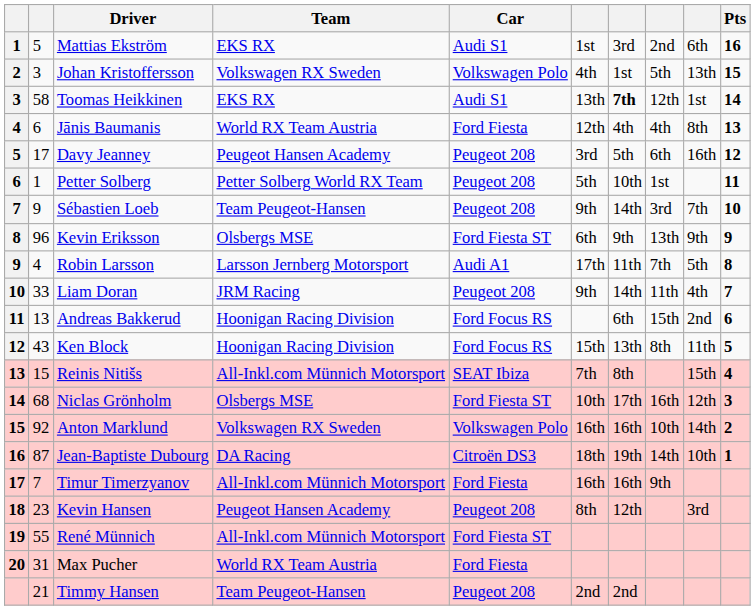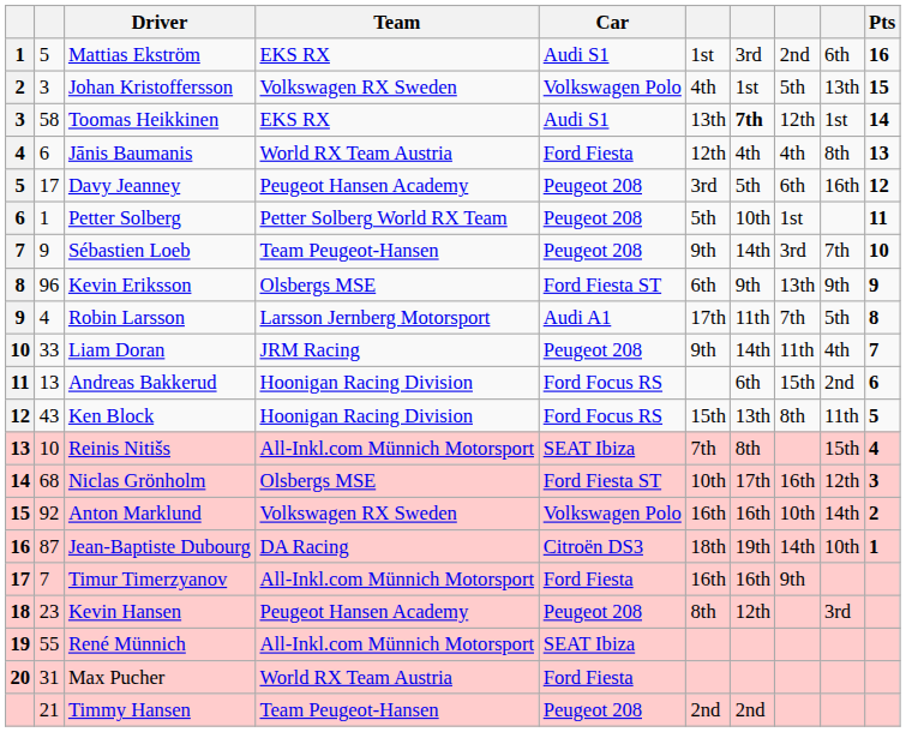 <table class=wikitable style="font-size:95%">
 <tr>
 <th></th>
 <th></th>
 <th>Driver</th>
 <th>Team</th>
 <th>Car</th>
 <th></th>
 <th></th>
 <th></th>
 <th></th>
 <th>Pts</th>
 </tr>
 <tr>
 <th>1</th>
 <td>5</td>
 <td> <a href='#'>Mattias Ekström</a></td>
 <td><a href='#'>EKS RX</a></td>
 <td><a href='#'>Audi S1</a></td>
 <td>1st</td>
 <td>3rd</td>
 <td>2nd</td>
 <td>6th</td>
 <td><strong>16</strong></td>
 </tr>
 <tr>
 <th>2</th>
 <td>3</td>
 <td> <a href='#'>Johan Kristoffersson</a></td>
 <td><a href='#'>Volkswagen RX Sweden</a></td>
 <td><a href='#'>Volkswagen Polo</a></td>
 <td>4th</td>
 <td>1st</td>
 <td>5th</td>
 <td>13th</td>
 <td><strong>15</strong></td>
 </tr>
 <tr>
 <th>3</th>
 <td>58</td>
 <td> <a href='#'>Toomas Heikkinen</a></td>
 <td><a href='#'>EKS RX</a></td>
 <td><a href='#'>Audi S1</a></td>
 <td>13th</td>
 <td><strong>7th</strong></td>
 <td>12th</td>
 <td>1st</td>
 <td><strong>14</strong></td>
 </tr>
 <tr>
 <th>4</th>
 <td>6</td>
 <td> <a href='#'>Jānis Baumanis</a></td>
 <td><a href='#'>World RX Team Austria</a></td>
 <td><a href='#'>Ford Fiesta</a></td>
 <td>12th</td>
 <td>4th</td>
 <td>4th</td>
 <td>8th</td>
 <td><strong>13</strong></td>
 </tr>
 <tr>
 <th>5</th>
 <td>17</td>
 <td> <a href='#'>Davy Jeanney</a></td>
 <td><a href='#'>Peugeot Hansen Academy</a></td>
 <td><a href='#'>Peugeot 208</a></td>
 <td>3rd</td>
 <td>5th</td>
 <td>6th</td>
 <td>16th</td>
 <td><strong>12</strong></td>
 </tr>
 <tr>
 <th>6</th>
 <td>1</td>
 <td> <a href='#'>Petter Solberg</a></td>
 <td><a href='#'>Petter Solberg World RX Team</a></td>
 <td><a href='#'>Peugeot 208</a></td>
 <td>5th</td>
 <td>10th</td>
 <td>1st</td>
 <td></td>
 <td><strong>11</strong></td>
 </tr>
 <tr>
 <th>7</th>
 <td>9</td>
 <td> <a href='#'>Sébastien Loeb</a></td>
 <td><a href='#'>Team Peugeot-Hansen</a></td>
 <td><a href='#'>Peugeot 208</a></td>
 <td>9th</td>
 <td>14th</td>
 <td>3rd</td>
 <td>7th</td>
 <td><strong>10</strong></td>
 </tr>
 <tr>
 <th>8</th>
 <td>96</td>
 <td> <a href='#'>Kevin Eriksson</a></td>
 <td><a href='#'>Olsbergs MSE</a></td>
 <td><a href='#'>Ford Fiesta ST</a></td>
 <td>6th</td>
 <td>9th</td>
 <td>13th</td>
 <td>9th</td>
 <td><strong>9</strong></td>
 </tr>
 <tr>
 <th>9</th>
 <td>4</td>
 <td> <a href='#'>Robin Larsson</a></td>
 <td><a href='#'>Larsson Jernberg Motorsport</a></td>
 <td><a href='#'>Audi A1</a></td>
 <td>17th</td>
 <td>11th</td>
 <td>7th</td>
 <td>5th</td>
 <td><strong>8</strong></td>
 </tr>
 <tr>
 <th>10</th>
 <td>33</td>
 <td> <a href='#'>Liam Doran</a></td>
 <td><a href='#'>JRM Racing</a></td>
 <td><a href='#'>Peugeot 208</a></td>
 <td>9th</td>
 <td>14th</td>
 <td>11th</td>
 <td>4th</td>
 <td><strong>7</strong></td>
 </tr>
 <tr>
 <th>11</th>
 <td>13</td>
 <td> <a href='#'>Andreas Bakkerud</a></td>
 <td><a href='#'>Hoonigan Racing Division</a></td>
 <td><a href='#'>Ford Focus RS</a></td>
 <td></td>
 <td>6th</td>
 <td>15th</td>
 <td>2nd</td>
 <td><strong>6</strong></td>
 </tr>
 <tr>
 <th>12</th>
 <td>43</td>
 <td> <a href='#'>Ken Block</a></td>
 <td><a href='#'>Hoonigan Racing Division</a></td>
 <td><a href='#'>Ford Focus RS</a></td>
 <td>15th</td>
 <td>13th</td>
 <td>8th</td>
 <td>11th</td>
 <td><strong>5</strong></td>
 </tr>
 <tr>
 <th style="background:#ffcccc;">13</th>
-<td style="background:#ffcccc;">15</td>
+<td style="background:#ffcccc;">10</td>
 <td style="background:#ffcccc;"> <a href='#'>Reinis Nitišs</a></td>
 <td style="background:#ffcccc;"><a href='#'>All-Inkl.com Münnich Motorsport</a></td>
 <td style="background:#ffcccc;"><a href='#'>SEAT Ibiza</a></td>
 <td style="background:#ffcccc;">7th</td>
 <td style="background:#ffcccc;">8th</td>
 <td style="background:#ffcccc;"></td>
 <td style="background:#ffcccc;">15th</td>
 <td style="background:#ffcccc;"><strong>4</strong></td>
 </tr>
 <tr>
 <th style="background:#ffcccc;">14</th>
 <td style="background:#ffcccc;">68</td>
 <td style="background:#ffcccc;"> <a href='#'>Niclas Grönholm</a></td>
 <td style="background:#ffcccc;"><a href='#'>Olsbergs MSE</a></td>
 <td style="background:#ffcccc;"><a href='#'>Ford Fiesta ST</a></td>
 <td style="background:#ffcccc;">10th</td>
 <td style="background:#ffcccc;">17th</td>
 <td style="background:#ffcccc;">16th</td>
 <td style="background:#ffcccc;">12th</td>
 <td style="background:#ffcccc;"><strong>3</strong></td>
 </tr>
 <tr>
 <th style="background:#ffcccc;">15</th>
 <td style="background:#ffcccc;">92</td>
 <td style="background:#ffcccc;"> <a href='#'>Anton Marklund</a></td>
 <td style="background:#ffcccc;"><a href='#'>Volkswagen RX Sweden</a></td>
 <td style="background:#ffcccc;"><a href='#'>Volkswagen Polo</a></td>
 <td style="background:#ffcccc;">16th</td>
 <td style="background:#ffcccc;">16th</td>
 <td style="background:#ffcccc;">10th</td>
 <td style="background:#ffcccc;">14th</td>
 <td style="background:#ffcccc;"><strong>2</strong></td>
 </tr>
 <tr>
 <th style="background:#ffcccc;">16</th>
 <td style="background:#ffcccc;">87</td>
 <td style="background:#ffcccc;"> <a href='#'>Jean-Baptiste Dubourg</a></td>
 <td style="background:#ffcccc;"><a href='#'>DA Racing</a></td>
 <td style="background:#ffcccc;"><a href='#'>Citroën DS3</a></td>
 <td style="background:#ffcccc;">18th</td>
 <td style="background:#ffcccc;">19th</td>
 <td style="background:#ffcccc;">14th</td>
 <td style="background:#ffcccc;">10th</td>
 <td style="background:#ffcccc;"><strong>1</strong></td>
 </tr>
 <tr>
 <th style="background:#ffcccc;">17</th>
 <td style="background:#ffcccc;">7</td>
 <td style="background:#ffcccc;"> <a href='#'>Timur Timerzyanov</a></td>
 <td style="background:#ffcccc;"><a href='#'>All-Inkl.com Münnich Motorsport</a></td>
 <td style="background:#ffcccc;"><a href='#'>Ford Fiesta</a></td>
 <td style="background:#ffcccc;">16th</td>
 <td style="background:#ffcccc;">16th</td>
 <td style="background:#ffcccc;">9th</td>
 <td style="background:#ffcccc;"></td>
 <td style="background:#ffcccc;"></td>
 </tr>
 <tr>
 <th style="background:#ffcccc;">18</th>
 <td style="background:#ffcccc;">23</td>
 <td style="background:#ffcccc;"> <a href='#'>Kevin Hansen</a></td>
 <td style="background:#ffcccc;"><a href='#'>Peugeot Hansen Academy</a></td>
 <td style="background:#ffcccc;"><a href='#'>Peugeot 208</a></td>
 <td style="background:#ffcccc;">8th</td>
 <td style="background:#ffcccc;">12th</td>
 <td style="background:#ffcccc;"></td>
 <td style="background:#ffcccc;">3rd</td>
 <td style="background:#ffcccc;"></td>
 </tr>
 <tr>
 <th style="background:#ffcccc;">19</th>
 <td style="background:#ffcccc;">55</td>
 <td style="background:#ffcccc;"> <a href='#'>René Münnich</a></td>
 <td style="background:#ffcccc;"><a href='#'>All-Inkl.com Münnich Motorsport</a></td>
-<td style="background:#ffcccc;"><a href='#'>Ford Fiesta ST</a></td>
+<td style="background:#ffcccc;"><a href='#'>SEAT Ibiza</a></td>
 <td style="background:#ffcccc;"></td>
 <td style="background:#ffcccc;"></td>
 <td style="background:#ffcccc;"></td>
 <td style="background:#ffcccc;"></td>
 <td style="background:#ffcccc;"></td>
 </tr>
 <tr>
 <th style="background:#ffcccc;">20</th>
 <td style="background:#ffcccc;">31</td>
 <td style="background:#ffcccc;"> Max Pucher</td>
 <td style="background:#ffcccc;"><a href='#'>World RX Team Austria</a></td>
 <td style="background:#ffcccc;"><a href='#'>Ford Fiesta</a></td>
 <td style="background:#ffcccc;"></td>
 <td style="background:#ffcccc;"></td>
 <td style="background:#ffcccc;"></td>
 <td style="background:#ffcccc;"></td>
 <td style="background:#ffcccc;"></td>
 </tr>
 <tr>
 <th style="background:#ffcccc;"></th>
 <td style="background:#ffcccc;">21</td>
 <td style="background:#ffcccc;"> <a href='#'>Timmy Hansen</a></td>
 <td style="background:#ffcccc;"><a href='#'>Team Peugeot-Hansen</a></td>
 <td style="background:#ffcccc;"><a href='#'>Peugeot 208</a></td>
 <td style="background:#ffcccc;">2nd</td>
 <td style="background:#ffcccc;">2nd</td>
 <td style="background:#ffcccc;"></td>
 <td style="background:#ffcccc;"></td>
 <td style="background:#ffcccc;"></td>
 </tr>
 </table>
